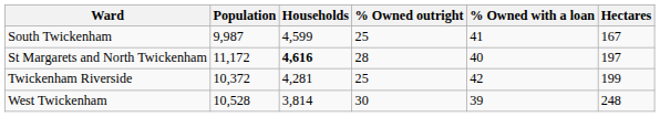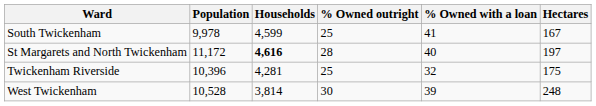 <table class="wikitable">
 <tr>
 <th>Ward</th>
 <th>Population</th>
 <th>Households</th>
 <th>% Owned outright</th>
 <th>% Owned with a loan</th>
 <th>Hectares</th>
 </tr>
 <tr>
 <td>South Twickenham</td>
-<td>9,987</td>
+<td>9,978</td>
 <td>4,599</td>
 <td>25</td>
 <td>41</td>
 <td>167</td>
 </tr>
 <tr>
 <td>St Margarets and North Twickenham</td>
 <td>11,172</td>
 <td><strong>4,616</strong></td>
 <td>28</td>
 <td>40</td>
 <td>197</td>
 </tr>
 <tr>
 <td>Twickenham Riverside</td>
-<td>10,372</td>
+<td>10,396</td>
 <td>4,281</td>
 <td>25</td>
-<td>42</td>
-<td>199</td>
+<td>32</td>
+<td>175</td>
 </tr>
 <tr>
 <td>West Twickenham</td>
 <td>10,528</td>
 <td>3,814</td>
 <td>30</td>
 <td>39</td>
 <td>248</td>
 </tr>
 </table>
